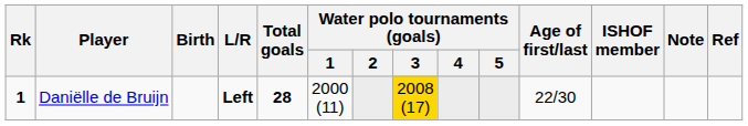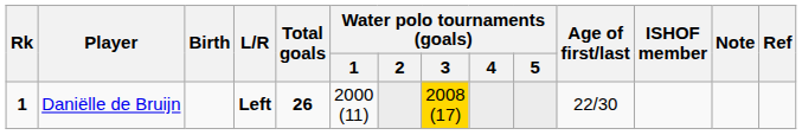 <table class="wikitable sortable" style="text-align: center; font-size: 90%; margin-left: 1em;">
 <tr>
 <th rowspan="2">Rk</th>
 <th rowspan="2">Player</th>
 <th rowspan="2">Birth</th>
 <th rowspan="2">L/R</th>
 <th rowspan="2">Total<br>goals</th>
 <th colspan="5">Water polo tournaments<br>(goals)</th>
 <th rowspan="2">Age of<br>first/last</th>
 <th rowspan="2">ISHOF<br>member</th>
 <th rowspan="2">Note</th>
 <th rowspan="2" class="unsortable">Ref</th>
 </tr>
 <tr>
 <th>1</th>
 <th style="width: 2em;" class="unsortable">2</th>
 <th style="width: 2em;" class="unsortable">3</th>
 <th style="width: 2em;" class="unsortable">4</th>
 <th style="width: 2em;" class="unsortable">5</th>
 </tr>
 <tr>
 <td><strong>1</strong></td>
 <td style="text-align: left;" data-sort-value="Bruijn, Daniëlle De"><a href='#'>Daniëlle de Bruijn</a></td>
 <td></td>
 <td><strong>Left</strong></td>
-<td><strong>28</strong></td>
+<td><strong>26</strong></td>
 <td>2000<br>(11)</td>
 <td style="background-color: #ececec;"></td>
 <td style="background-color: gold;">2008<br>(17)</td>
 <td style="background-color: #ececec;"></td>
 <td style="background-color: #ececec;"></td>
 <td>22/30</td>
 <td></td>
 <td style="text-align: left;"></td>
 <td></td>
 </tr>
 </table>
